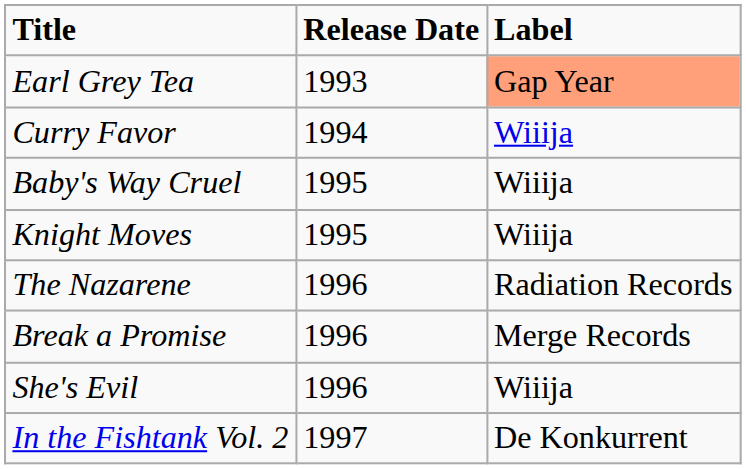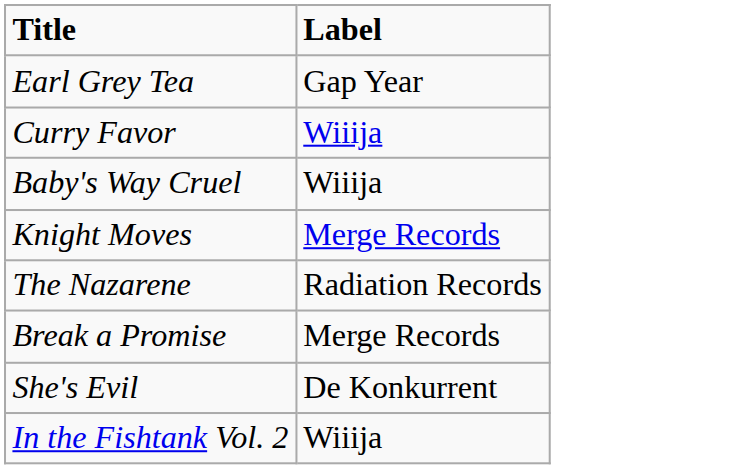 <table class="wikitable">
 <tr>
 <td><strong>Title</strong></td>
-<td><strong>Release Date</strong></td>
 <td><strong>Label</strong></td>
 </tr>
 <tr>
 <td><em>Earl Grey Tea</em></td>
-<td>1993</td>
-<td style="background: lightsalmon;">Gap Year</td>
+<td>Gap Year</td>
 </tr>
 <tr>
 <td><em>Curry Favor</em></td>
-<td>1994</td>
 <td><a href='#'>Wiiija</a></td>
 </tr>
 <tr>
 <td><em>Baby's Way Cruel</em></td>
-<td>1995</td>
 <td>Wiiija</td>
 </tr>
 <tr>
 <td><em>Knight Moves</em></td>
-<td>1995</td>
-<td>Wiiija</td>
+<td><a href='#'>Merge Records</a></td>
 </tr>
 <tr>
 <td><em>The Nazarene</em></td>
-<td>1996</td>
 <td>Radiation Records</td>
 </tr>
 <tr>
 <td><em>Break a Promise</em></td>
-<td>1996</td>
 <td>Merge Records</td>
 </tr>
 <tr>
 <td><em>She's Evil</em></td>
-<td>1996</td>
-<td>Wiiija</td>
+<td>De Konkurrent</td>
 </tr>
 <tr>
 <td><em><a href='#'>In the Fishtank</a> Vol. 2</em></td>
-<td>1997</td>
-<td>De Konkurrent</td>
+<td>Wiiija</td>
 </tr>
 </table>
